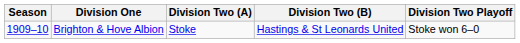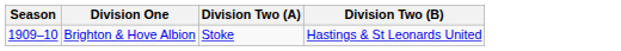 <table class="wikitable" style="text-align: left">
 <tr>
 <th>Season</th>
 <th>Division One</th>
 <th>Division Two (A)</th>
 <th>Division Two (B)</th>
-<th>Division Two Playoff</th>
 </tr>
 <tr>
 <td><a href='#'>1909–10</a></td>
 <td><a href='#'>Brighton & Hove Albion</a></td>
 <td><a href='#'>Stoke</a></td>
 <td><a href='#'>Hastings & St Leonards United</a></td>
-<td>Stoke won 6–0</td>
 </tr>
 </table>
